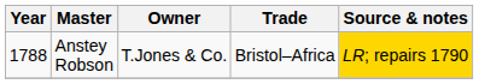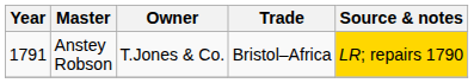 <table class=" wikitable">
 <tr>
 <th>Year</th>
 <th>Master</th>
 <th>Owner</th>
 <th>Trade</th>
 <th>Source & notes</th>
 </tr>
 <tr>
-<td>1788</td>
+<td>1791</td>
 <td>Anstey<br>Robson</td>
 <td>T.Jones & Co.</td>
 <td>Bristol–Africa</td>
 <td style="background: gold;"><em>LR</em>; repairs 1790</td>
 </tr>
 <tr>
 </tr>
 </table>
